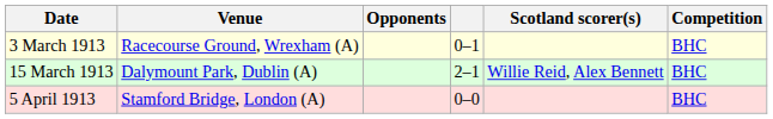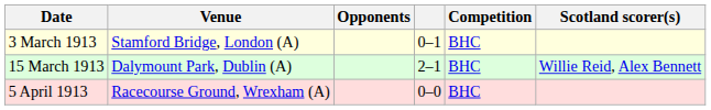 <table class="wikitable">
 <tr>
 <th>Date</th>
 <th>Venue</th>
 <th>Opponents</th>
 <th></th>
+<th>Competition</th>
 <th>Scotland scorer(s)</th>
-<th>Competition</th>
 </tr>
 <tr bgcolor=#ffffdd>
 <td>3 March 1913</td>
-<td><a href='#'>Racecourse Ground</a>, <a href='#'>Wrexham</a> (A)</td>
+<td><a href='#'>Stamford Bridge</a>, <a href='#'>London</a> (A)</td>
 <td></td>
 <td align=center>0–1</td>
+<td><a href='#'>BHC</a></td>
 <td></td>
-<td><a href='#'>BHC</a></td>
 </tr>
 <tr bgcolor=#ddffdd>
 <td>15 March 1913</td>
 <td><a href='#'>Dalymount Park</a>, <a href='#'>Dublin</a> (A)</td>
 <td></td>
 <td align=center>2–1</td>
+<td><a href='#'>BHC</a></td>
 <td><a href='#'>Willie Reid</a>, <a href='#'>Alex Bennett</a></td>
-<td><a href='#'>BHC</a></td>
 </tr>
 <tr bgcolor=#ffdddd>
 <td>5 April 1913</td>
-<td><a href='#'>Stamford Bridge</a>, <a href='#'>London</a> (A)</td>
+<td><a href='#'>Racecourse Ground</a>, <a href='#'>Wrexham</a> (A)</td>
 <td></td>
 <td align=center>0–0</td>
+<td><a href='#'>BHC</a></td>
 <td></td>
-<td><a href='#'>BHC</a></td>
 </tr>
 </table>
